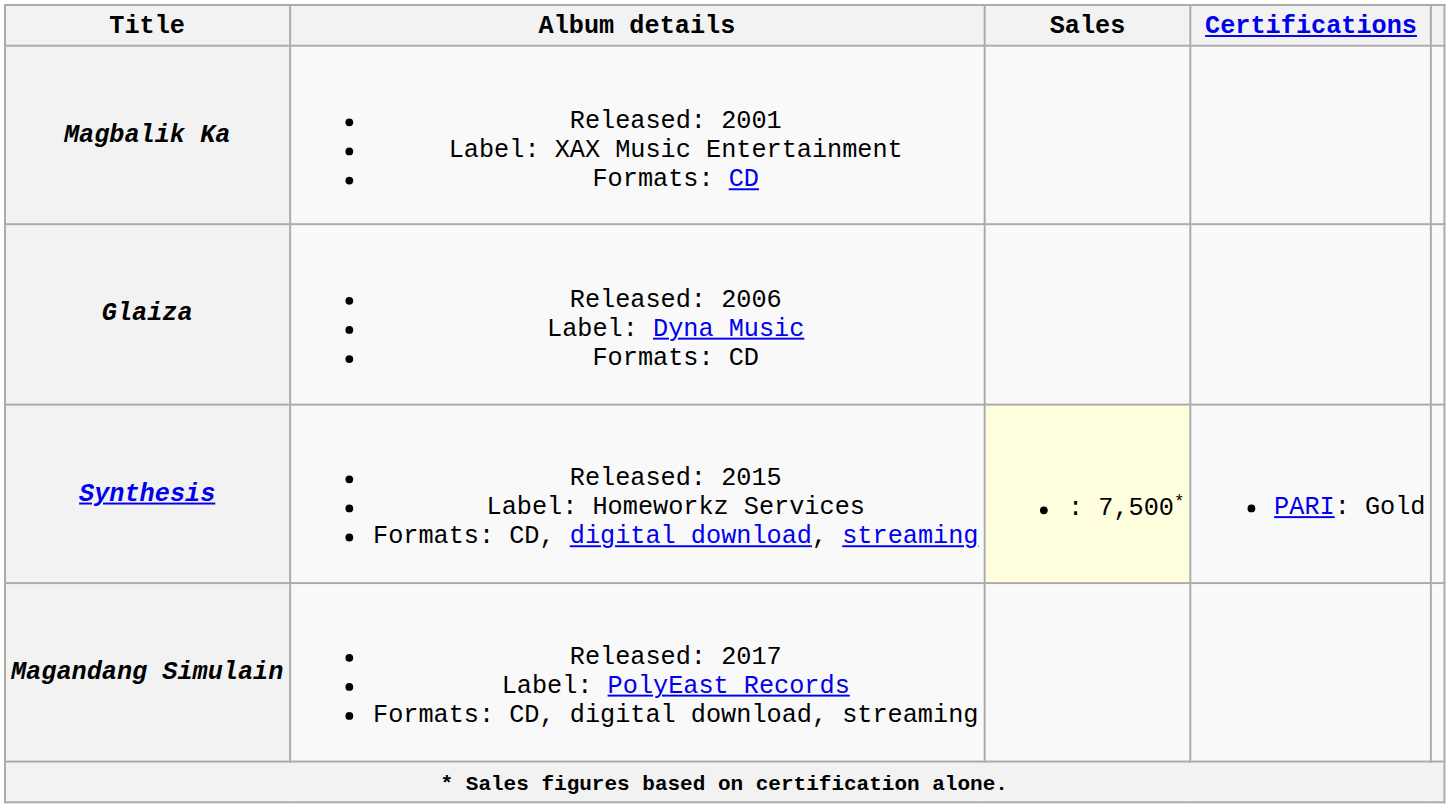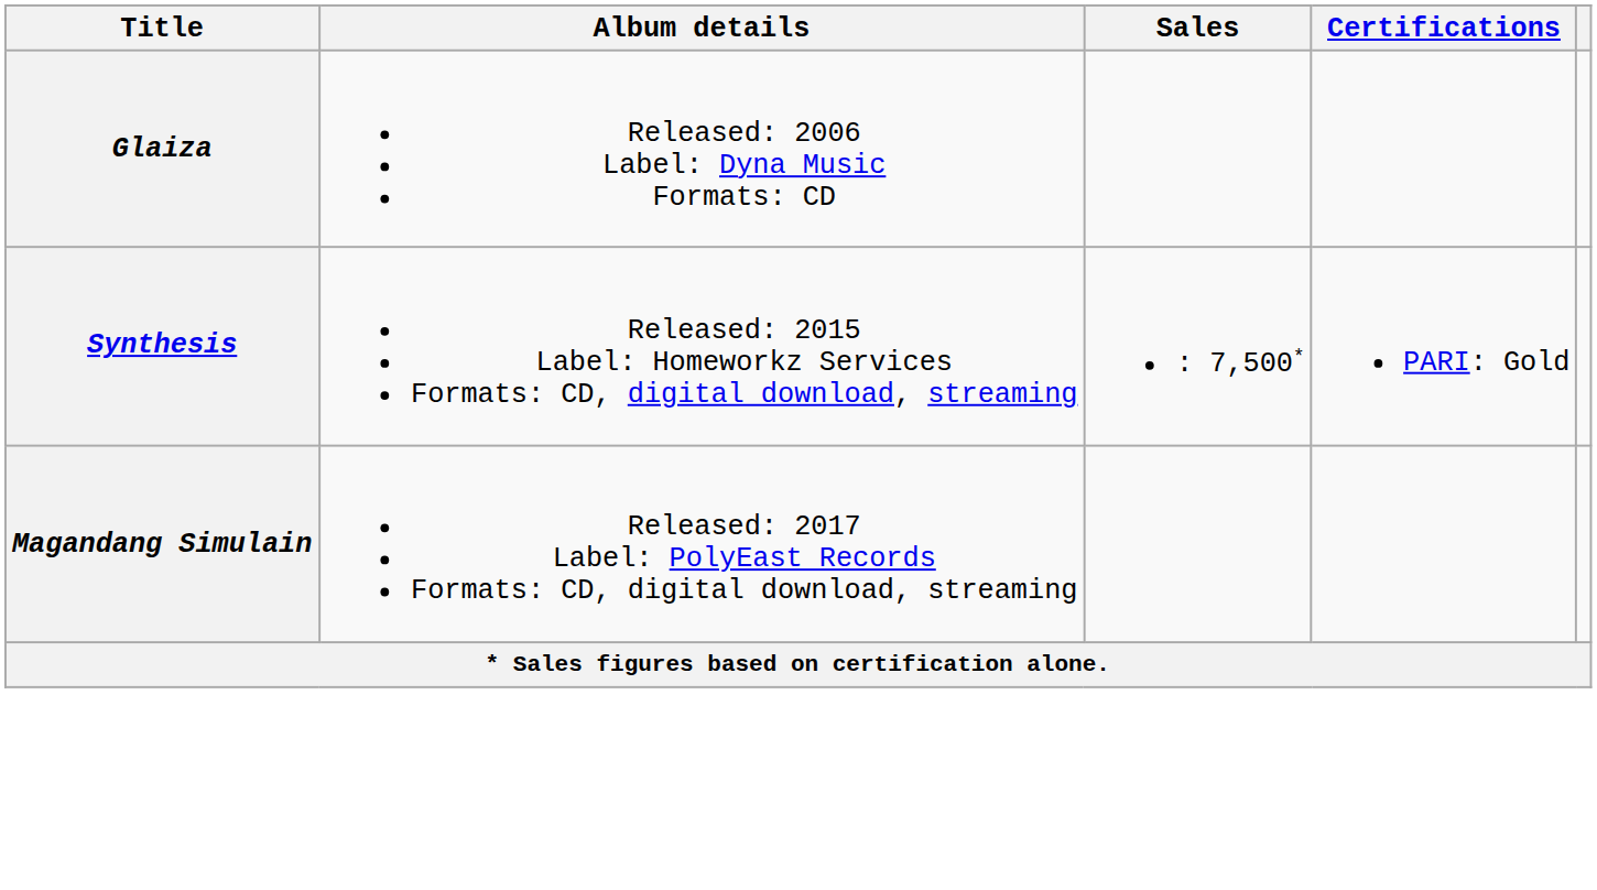 <table class="wikitable plainrowheaders" style="text-align:center;">
 <tr>
 <th scope="col">Title</th>
 <th scope="col">Album details</th>
 <th scope="col">Sales</th>
 <th scope="col"><a href='#'>Certifications</a></th>
 <th scope="col"></th>
-</tr>
-<tr>
-<th scope="row"><em>Magbalik Ka</em></th>
-<td><br><ul><li>Released: 2001</li><li>Label: XAX Music Entertainment</li><li>Formats: <a href='#'>CD</a></li></ul></td>
-<td></td>
-<td></td>
-<td></td>
 </tr>
 <tr>
 <th scope="row"><em>Glaiza</em></th>
 <td><br><ul><li>Released: 2006</li><li>Label: <a href='#'>Dyna Music</a></li><li>Formats: CD</li></ul></td>
 <td></td>
 <td></td>
 <td></td>
 </tr>
 <tr>
 <th scope="row"><em><a href='#'>Synthesis</a></em></th>
 <td><br><ul><li>Released: 2015</li><li>Label: Homeworkz Services</li><li>Formats: CD, <a href='#'>digital download</a>, <a href='#'>streaming</a></li></ul></td>
-<td style="background: lightyellow;"><br><ul><li>: 7,500<small><sup>*</sup></small></li></ul></td>
+<td><br><ul><li>: 7,500<small><sup>*</sup></small></li></ul></td>
 <td><br><ul><li><a href='#'>PARI</a>: Gold</li></ul></td>
 <td></td>
 </tr>
 <tr>
 <th scope="row"><em>Magandang Simulain</em></th>
 <td><br><ul><li>Released: 2017</li><li>Label: <a href='#'>PolyEast Records</a></li><li>Formats: CD, digital download, streaming</li></ul></td>
 <td></td>
 <td></td>
 <td></td>
 </tr>
 <tr>
 <th scope="row" colspan="5" style="text-align:center;"><small>* Sales figures based on certification alone.</small></th>
 </tr>
 </table>
